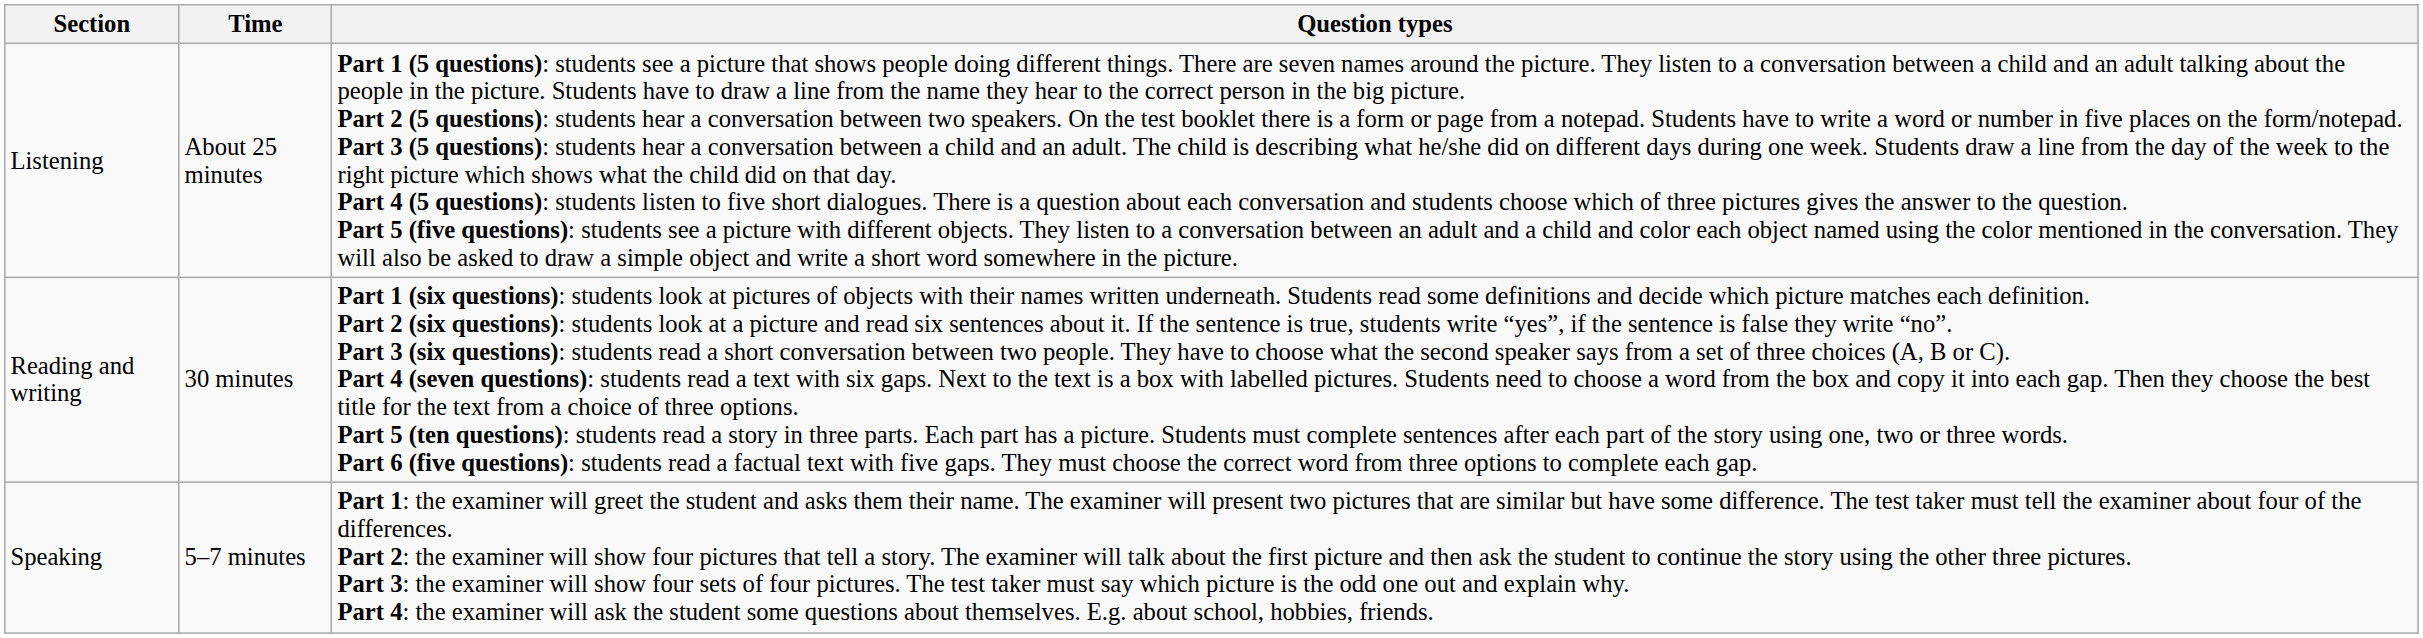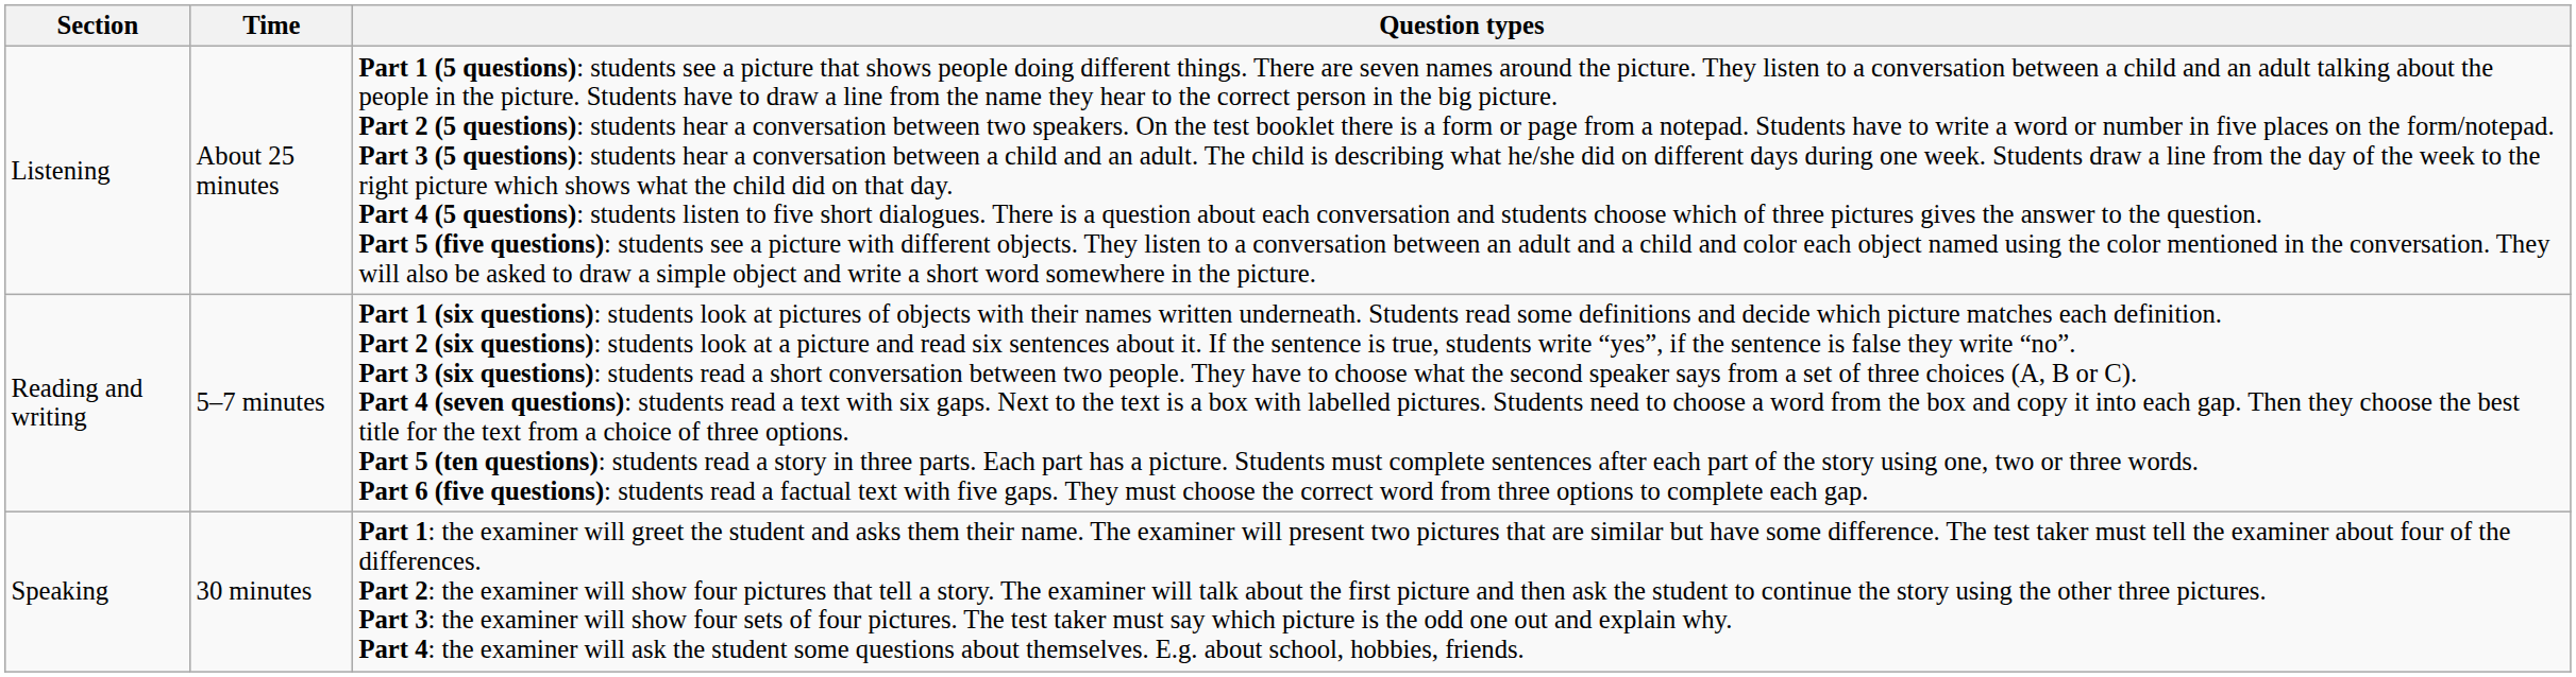 <table class="wikitable">
 <tr>
 <th>Section</th>
 <th>Time</th>
 <th>Question types</th>
 </tr>
 <tr>
 <td>Listening</td>
 <td>About 25 minutes</td>
 <td><strong>Part 1 (5 questions)</strong>: students see a picture that shows people doing different things. There are seven names around the picture. They listen to a conversation between a child and an adult talking about the people in the picture. Students have to draw a line from the name they hear to the correct person in the big picture.<br><strong>Part 2 (5 questions)</strong>: students hear a conversation between two speakers. On the test booklet there is a form or page from a notepad. Students have to write a word or number in five places on the form/notepad.<br><strong>Part 3 (5 questions)</strong>: students hear a conversation between a child and an adult. The child is describing what he/she did on different days during one week. Students draw a line from the day of the week to the right picture which shows what the child did on that day.<br><strong>Part 4 (5 questions)</strong>: students listen to five short dialogues. There is a question about each conversation and students choose which of three pictures gives the answer to the question.<br><strong>Part 5 (five questions)</strong>: students see a picture with different objects. They listen to a conversation between an adult and a child and color each object named using the color mentioned in the conversation. They will also be asked to draw a simple object and write a short word somewhere in the picture.</td>
 </tr>
 <tr>
 <td>Reading and writing</td>
-<td>30 minutes</td>
+<td>5–7 minutes</td>
 <td><strong>Part 1 (six questions)</strong>: students look at pictures of objects with their names written underneath. Students read some definitions and decide which picture matches each definition.<br><strong>Part 2 (six questions)</strong>: students look at a picture and read six sentences about it. If the sentence is true, students write “yes”, if the sentence is false they write “no”.<br><strong>Part 3 (six questions)</strong>: students read a short conversation between two people. They have to choose what the second speaker says from a set of three choices (A, B or C).<br><strong>Part 4 (seven questions)</strong>: students read a text with six gaps. Next to the text is a box with labelled pictures. Students need to choose a word from the box and copy it into each gap. Then they choose the best title for the text from a choice of three options.<br><strong>Part 5 (ten questions)</strong>: students read a story in three parts. Each part has a picture. Students must complete sentences after each part of the story using one, two or three words.<br><strong>Part 6 (five questions)</strong>: students read a factual text with five gaps. They must choose the correct word from three options to complete each gap.</td>
 </tr>
 <tr>
 <td>Speaking</td>
-<td>5–7 minutes</td>
+<td>30 minutes</td>
 <td><strong>Part 1</strong>: the examiner will greet the student and asks them their name. The examiner will present two pictures that are similar but have some difference. The test taker must tell the examiner about four of the differences.<br><strong>Part 2</strong>: the examiner will show four pictures that tell a story. The examiner will talk about the first picture and then ask the student to continue the story using the other three pictures.<br><strong>Part 3</strong>: the examiner will show four sets of four pictures. The test taker must say which picture is the odd one out and explain why.<br><strong>Part 4</strong>: the examiner will ask the student some questions about themselves. E.g. about school, hobbies, friends.</td>
 </tr>
 </table>
